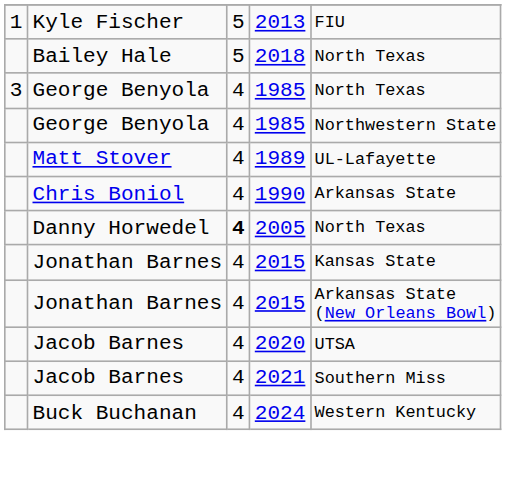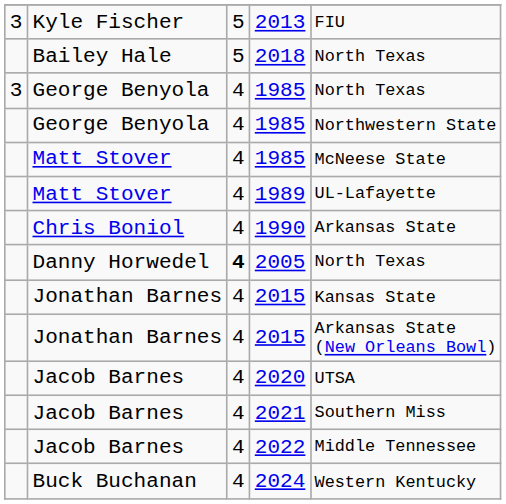 <table class="wikitable">
 <tr>
 </tr>
 <tr>
-<td>1</td>
+<td>3</td>
 <td>Kyle Fischer</td>
 <td>5</td>
 <td><a href='#'>2013</a></td>
 <td style="font-size:80%;">FIU</td>
 </tr>
 <tr>
 <td></td>
 <td>Bailey Hale</td>
 <td>5</td>
 <td><a href='#'>2018</a></td>
 <td style="font-size:80%;">North Texas</td>
 </tr>
 <tr>
 <td>3</td>
 <td>George Benyola</td>
 <td>4</td>
 <td><a href='#'>1985</a></td>
 <td style="font-size:80%;">North Texas</td>
 </tr>
 <tr>
 <td></td>
 <td>George Benyola</td>
 <td>4</td>
 <td><a href='#'>1985</a></td>
 <td style="font-size:80%;">Northwestern State</td>
+</tr>
+<tr>
+<td></td>
+<td><a href='#'>Matt Stover</a></td>
+<td>4</td>
+<td><a href='#'>1985</a></td>
+<td style="font-size:80%;">McNeese State</td>
 </tr>
 <tr>
 <td></td>
 <td><a href='#'>Matt Stover</a></td>
 <td>4</td>
 <td><a href='#'>1989</a></td>
 <td style="font-size:80%;">UL-Lafayette</td>
 </tr>
 <tr>
 <td></td>
 <td><a href='#'>Chris Boniol</a></td>
 <td>4</td>
 <td><a href='#'>1990</a></td>
 <td style="font-size:80%;">Arkansas State</td>
 </tr>
 <tr>
 <td></td>
 <td>Danny Horwedel</td>
 <td><strong>4</strong></td>
 <td><a href='#'>2005</a></td>
 <td style="font-size:80%;">North Texas</td>
 </tr>
 <tr>
 <td></td>
 <td>Jonathan Barnes</td>
 <td>4</td>
 <td><a href='#'>2015</a></td>
 <td style="font-size:80%;">Kansas State</td>
 </tr>
 <tr>
 <td></td>
 <td>Jonathan Barnes</td>
 <td>4</td>
 <td><a href='#'>2015</a></td>
 <td style="font-size:80%;">Arkansas State<br>(<a href='#'>New Orleans Bowl</a>)</td>
 </tr>
 <tr>
 <td></td>
 <td>Jacob Barnes</td>
 <td>4</td>
 <td><a href='#'>2020</a></td>
 <td style="font-size:80%;">UTSA</td>
 </tr>
 <tr>
 <td></td>
 <td>Jacob Barnes</td>
 <td>4</td>
 <td><a href='#'>2021</a></td>
 <td style="font-size:80%;">Southern Miss</td>
 </tr>
 <tr>
 <td></td>
+<td>Jacob Barnes</td>
+<td>4</td>
+<td><a href='#'>2022</a></td>
+<td style="font-size:80%;">Middle Tennessee</td>
+</tr>
+<tr>
+<td></td>
 <td>Buck Buchanan</td>
 <td>4</td>
 <td><a href='#'>2024</a></td>
 <td style="font-size:80%;">Western Kentucky</td>
 </tr>
 </table>
